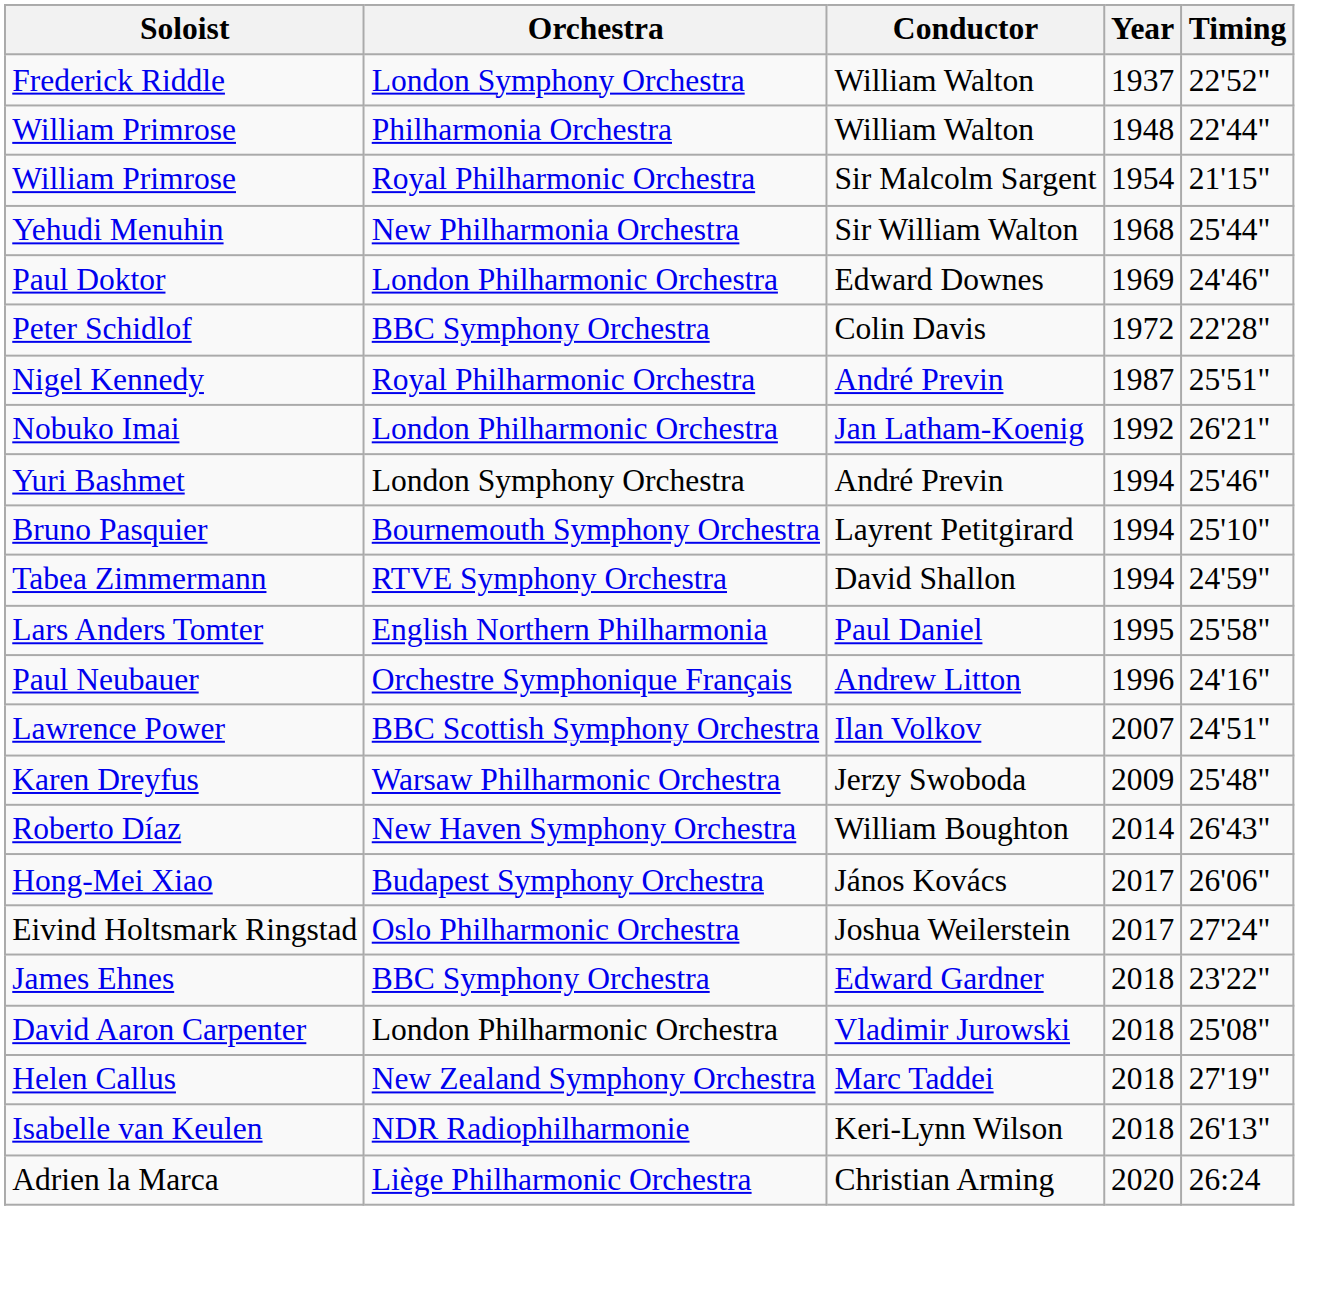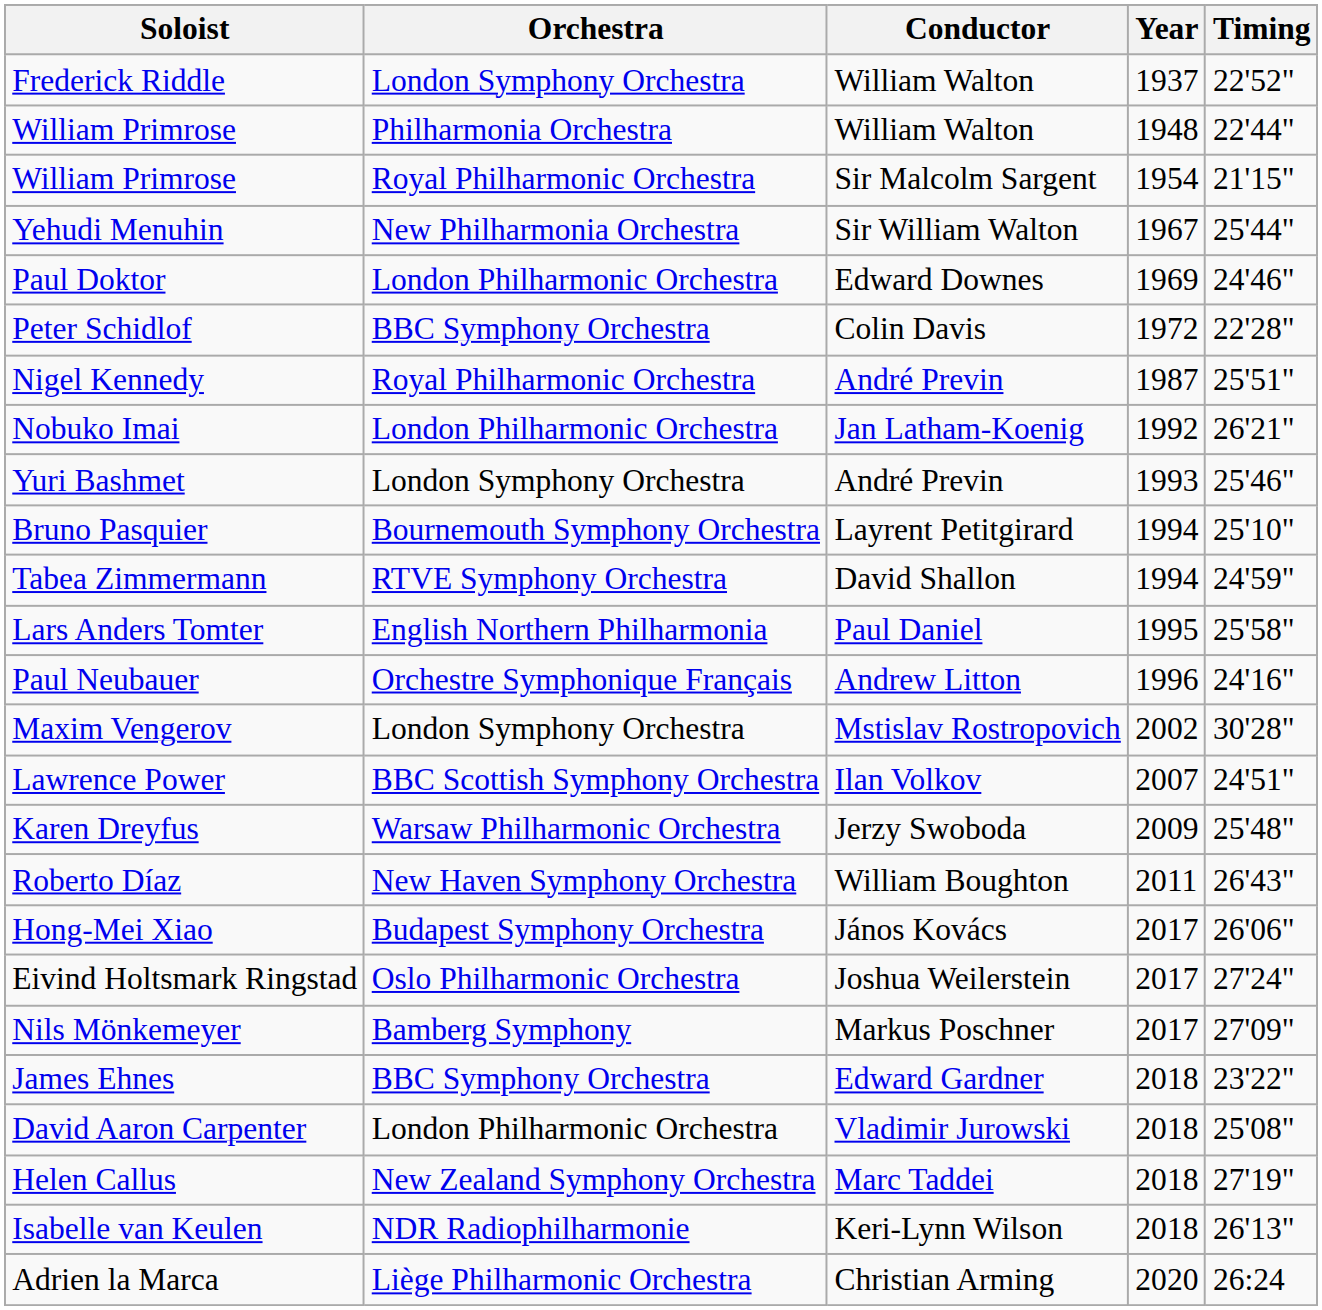 <table class="wikitable plainrowheaders" style="text-align: left; margin-right: 0;">
 <tr>
 <th scope="col">Soloist</th>
 <th scope="col">Orchestra</th>
 <th scope="col">Conductor</th>
 <th scope="col">Year</th>
 <th scope="col">Timing</th>
 </tr>
 <tr>
 <td><a href='#'>Frederick Riddle</a></td>
 <td><a href='#'>London Symphony Orchestra</a></td>
 <td>William Walton</td>
 <td>1937</td>
 <td>22'52"</td>
 </tr>
 <tr>
 <td><a href='#'>William Primrose</a></td>
 <td><a href='#'>Philharmonia Orchestra</a></td>
 <td>William Walton</td>
 <td>1948</td>
 <td>22'44"</td>
 </tr>
 <tr>
 <td><a href='#'>William Primrose</a></td>
 <td><a href='#'>Royal Philharmonic Orchestra</a></td>
 <td>Sir Malcolm Sargent</td>
 <td>1954</td>
 <td>21'15"</td>
 </tr>
 <tr>
 <td><a href='#'>Yehudi Menuhin</a></td>
 <td><a href='#'>New Philharmonia Orchestra</a></td>
 <td>Sir William Walton</td>
-<td>1968</td>
+<td>1967</td>
 <td>25'44"</td>
 </tr>
 <tr>
 <td><a href='#'>Paul Doktor</a></td>
 <td><a href='#'>London Philharmonic Orchestra</a></td>
 <td>Edward Downes</td>
 <td>1969</td>
 <td>24'46"</td>
 </tr>
 <tr>
 <td><a href='#'>Peter Schidlof</a></td>
 <td><a href='#'>BBC Symphony Orchestra</a></td>
 <td>Colin Davis</td>
 <td>1972</td>
 <td>22'28"</td>
 </tr>
 <tr>
 <td><a href='#'>Nigel Kennedy</a></td>
 <td><a href='#'>Royal Philharmonic Orchestra</a></td>
 <td><a href='#'>André Previn</a></td>
 <td>1987</td>
 <td>25'51"</td>
 </tr>
 <tr>
 <td><a href='#'>Nobuko Imai</a></td>
 <td><a href='#'>London Philharmonic Orchestra</a></td>
 <td><a href='#'>Jan Latham-Koenig</a></td>
 <td>1992</td>
 <td>26'21"</td>
 </tr>
 <tr>
 <td><a href='#'>Yuri Bashmet</a></td>
 <td>London Symphony Orchestra</td>
 <td>André Previn</td>
-<td>1994</td>
+<td>1993</td>
 <td>25'46"</td>
 </tr>
 <tr>
 <td><a href='#'>Bruno Pasquier</a></td>
 <td><a href='#'>Bournemouth Symphony Orchestra</a></td>
 <td>Layrent Petitgirard</td>
 <td>1994</td>
 <td>25'10"</td>
 </tr>
 <tr>
 <td><a href='#'>Tabea Zimmermann</a></td>
 <td><a href='#'>RTVE Symphony Orchestra</a></td>
 <td>David Shallon</td>
 <td>1994</td>
 <td>24'59"</td>
 </tr>
 <tr>
 <td><a href='#'>Lars Anders Tomter</a></td>
 <td><a href='#'>English Northern Philharmonia</a></td>
 <td><a href='#'>Paul Daniel</a></td>
 <td>1995</td>
 <td>25'58"</td>
 </tr>
 <tr>
 <td><a href='#'>Paul Neubauer</a></td>
 <td><a href='#'>Orchestre Symphonique Français</a></td>
 <td><a href='#'>Andrew Litton</a></td>
 <td>1996</td>
 <td>24'16"</td>
 </tr>
 <tr>
+<td><a href='#'>Maxim Vengerov</a></td>
+<td>London Symphony Orchestra</td>
+<td><a href='#'>Mstislav Rostropovich</a></td>
+<td>2002</td>
+<td>30'28"</td>
+</tr>
+<tr>
 <td><a href='#'>Lawrence Power</a></td>
 <td><a href='#'>BBC Scottish Symphony Orchestra</a></td>
 <td><a href='#'>Ilan Volkov</a></td>
 <td>2007</td>
 <td>24'51"</td>
 </tr>
 <tr>
 <td><a href='#'>Karen Dreyfus</a></td>
 <td><a href='#'>Warsaw Philharmonic Orchestra</a></td>
 <td>Jerzy Swoboda</td>
 <td>2009</td>
 <td>25'48"</td>
 </tr>
 <tr>
 <td><a href='#'>Roberto Díaz</a></td>
 <td><a href='#'>New Haven Symphony Orchestra</a></td>
 <td>William Boughton</td>
-<td>2014</td>
+<td>2011</td>
 <td>26'43"</td>
 </tr>
 <tr>
 <td><a href='#'>Hong-Mei Xiao</a></td>
 <td><a href='#'>Budapest Symphony Orchestra</a></td>
 <td>János Kovács</td>
 <td>2017</td>
 <td>26'06"</td>
 </tr>
 <tr>
 <td>Eivind Holtsmark Ringstad</td>
 <td><a href='#'>Oslo Philharmonic Orchestra</a></td>
 <td>Joshua Weilerstein</td>
 <td>2017</td>
 <td>27'24"</td>
+</tr>
+<tr>
+<td><a href='#'>Nils Mönkemeyer</a></td>
+<td><a href='#'>Bamberg Symphony</a></td>
+<td>Markus Poschner</td>
+<td>2017</td>
+<td>27'09"</td>
 </tr>
 <tr>
 <td><a href='#'>James Ehnes</a></td>
 <td><a href='#'>BBC Symphony Orchestra</a></td>
 <td><a href='#'>Edward Gardner</a></td>
 <td>2018</td>
 <td>23'22"</td>
 </tr>
 <tr>
 <td><a href='#'>David Aaron Carpenter</a></td>
 <td>London Philharmonic Orchestra</td>
 <td><a href='#'>Vladimir Jurowski</a></td>
 <td>2018</td>
 <td>25'08"</td>
 </tr>
 <tr>
 <td><a href='#'>Helen Callus</a></td>
 <td><a href='#'>New Zealand Symphony Orchestra</a></td>
 <td><a href='#'>Marc Taddei</a></td>
 <td>2018</td>
 <td>27'19"</td>
 </tr>
 <tr>
 <td><a href='#'>Isabelle van Keulen</a></td>
 <td><a href='#'>NDR Radiophilharmonie</a></td>
 <td>Keri-Lynn Wilson</td>
 <td>2018</td>
 <td>26'13"</td>
 </tr>
 <tr>
 <td>Adrien la Marca</td>
 <td><a href='#'>Liège Philharmonic Orchestra</a></td>
 <td>Christian Arming</td>
 <td>2020</td>
 <td>26:24</td>
 </tr>
 </table>
